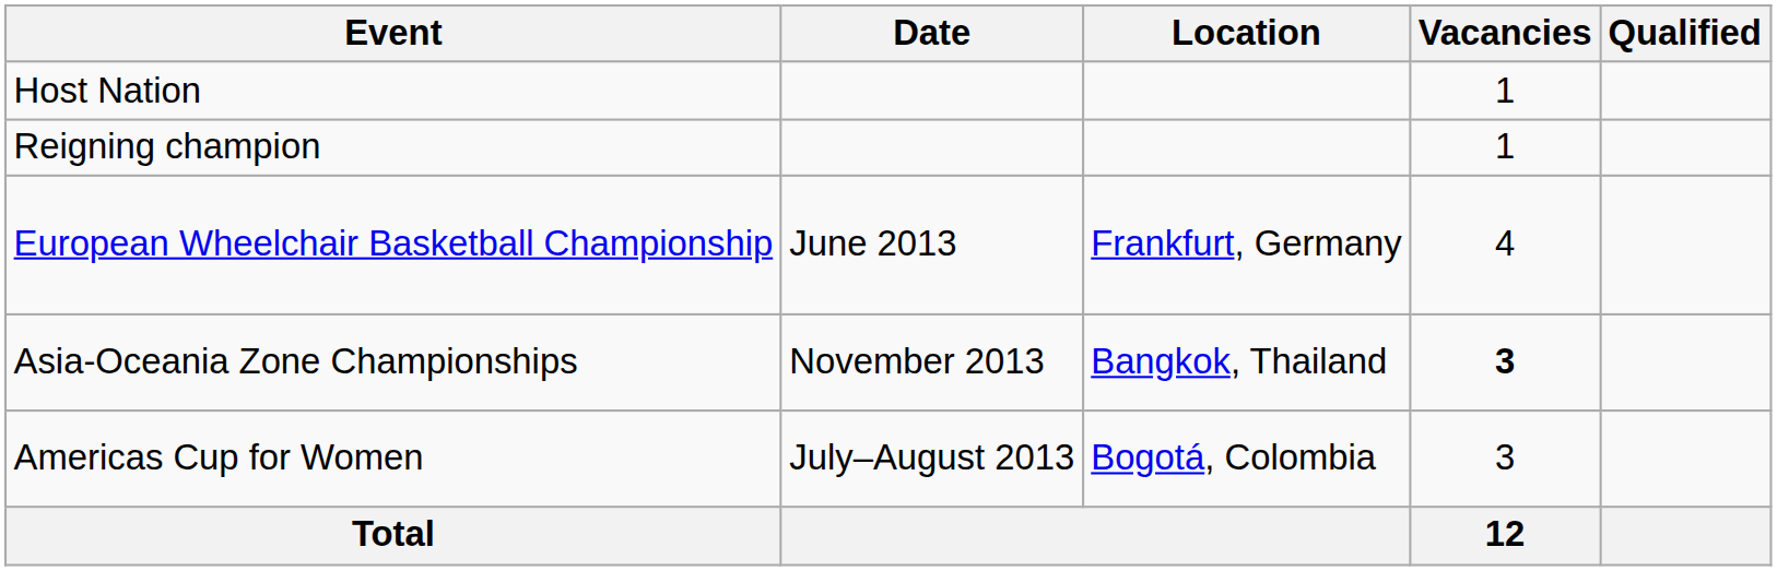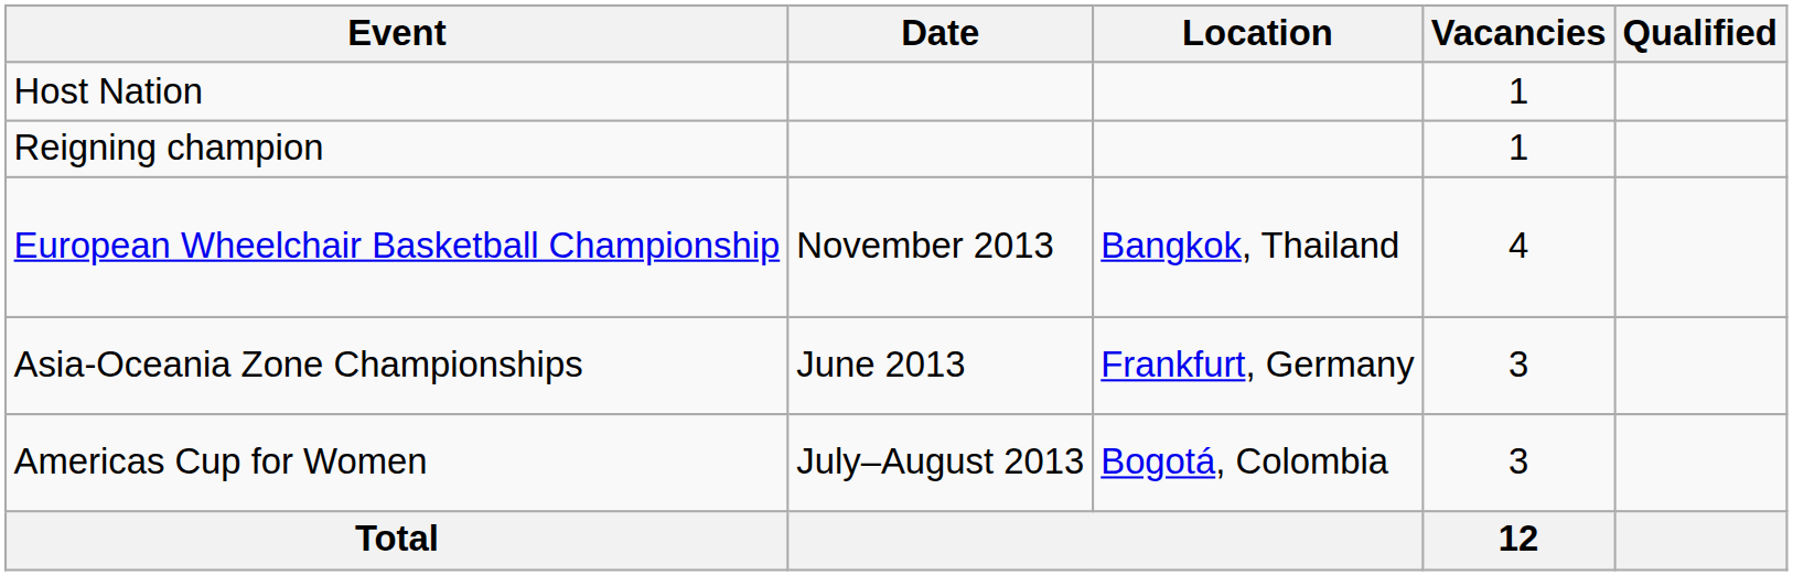 <table class="wikitable">
 <tr>
 <th>Event</th>
 <th>Date</th>
 <th>Location</th>
 <th>Vacancies</th>
 <th>Qualified</th>
 </tr>
 <tr>
 <td>Host Nation</td>
 <td></td>
 <td></td>
 <td align=center>1</td>
 <td></td>
 </tr>
 <tr>
 <td>Reigning champion</td>
 <td></td>
 <td></td>
 <td align=center>1</td>
 <td></td>
 </tr>
 <tr>
 <td><a href='#'>European Wheelchair Basketball Championship</a></td>
-<td>June 2013</td>
-<td> <a href='#'>Frankfurt</a>, Germany</td>
+<td>November 2013</td>
+<td>  <a href='#'>Bangkok</a>, Thailand</td>
 <td align=center>4</td>
 <td><br><br><br></td>
 </tr>
 <tr>
 <td>Asia-Oceania Zone Championships</td>
-<td>November 2013</td>
-<td>  <a href='#'>Bangkok</a>, Thailand</td>
-<td align=center><strong>3</strong></td>
+<td>June 2013</td>
+<td> <a href='#'>Frankfurt</a>, Germany</td>
+<td align=center>3</td>
 <td><br><br></td>
 </tr>
 <tr>
 <td>Americas Cup for Women</td>
 <td>July–August 2013</td>
 <td> <a href='#'>Bogotá</a>, Colombia</td>
 <td align=center>3</td>
 <td><br><br></td>
 </tr>
 <tr>
 <th>Total</th>
 <th colspan="2"></th>
 <th>12</th>
 <th></th>
 </tr>
 </table>
